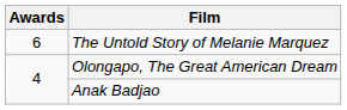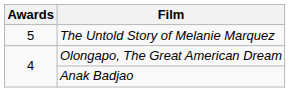 <table class="wikitable" style="text-align:center">
 <tr>
 <th scope="col">Awards</th>
 <th scope="col">Film</th>
 </tr>
 <tr>
-<td>6</td>
+<td>5</td>
 <td align=left><em>The Untold Story of Melanie Marquez</em></td>
 </tr>
 <tr>
 <td rowspan=2>4</td>
 <td align=left><em> Olongapo, The Great American Dream</em></td>
 </tr>
 <tr>
 <td align=left><em>Anak Badjao</em></td>
 </tr>
 </table>
